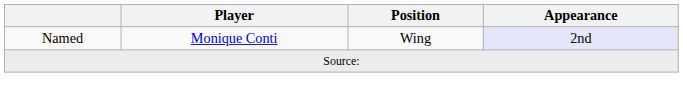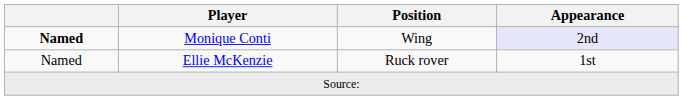 <table class="wikitable" style="text-align:center; font-size:100%; width:60%;">
 <tr>
 <th></th>
 <th>Player</th>
 <th>Position</th>
 <th>Appearance</th>
 </tr>
 <tr>
-<td>Named</td>
+<td><strong>Named</strong></td>
 <td><a href='#'>Monique Conti</a></td>
 <td>Wing</td>
 <td style="background: lavender;">2nd</td>
 </tr>
 <tr>
+<td>Named</td>
+<td><a href='#'>Ellie McKenzie</a></td>
+<td>Ruck rover</td>
+<td>1st</td>
+</tr>
+<tr>
 <td colspan="4" style="text-align: center; background: #ececec;"><small>Source:</small></td>
 </tr>
 </table>
